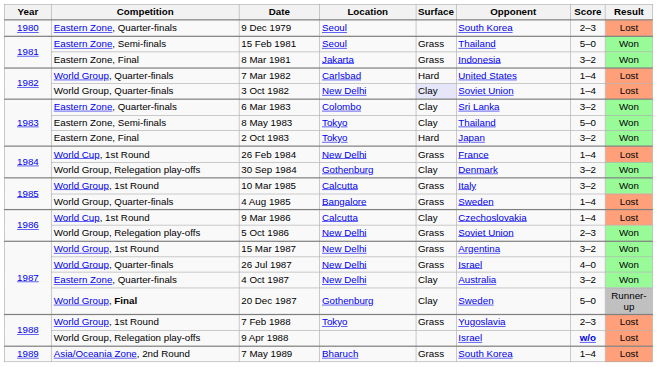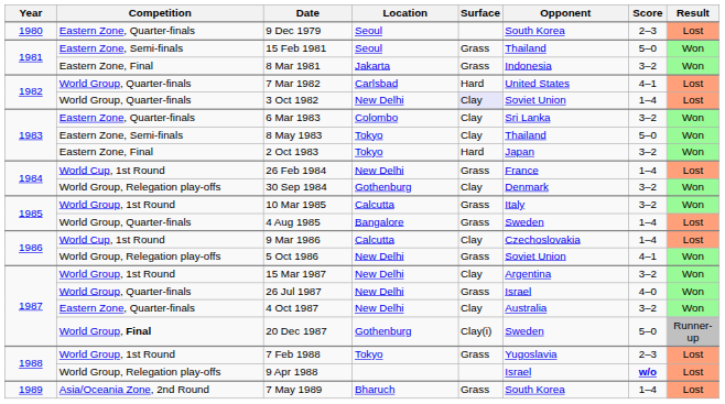 <table class="wikitable collapsible collapsed">
 <tr>
 <th style="width:70px;">Year</th>
 <th style="width:300px;">Competition</th>
 <th style="width:125px;">Date</th>
 <th style="width:150px;">Location</th>
 <th style="width:60px:">Surface</th>
 <th style="width:180px;">Opponent</th>
 <th style="width:50px;">Score</th>
 <th style="width:70px;">Result</th>
 </tr>
 <tr style="border-top:2px solid gray;">
 <td style="text-align:center;" rowspan="1"><a href='#'>1980</a></td>
 <td><a href='#'>Eastern Zone</a>, Quarter-finals</td>
 <td>9 Dec 1979</td>
 <td> <a href='#'>Seoul</a></td>
 <td></td>
 <td> <a href='#'>South Korea</a></td>
 <td align="center">2–3</td>
 <td align="center" bgcolor="FFA07A">Lost</td>
 </tr>
 <tr style="border-top:2px solid gray;">
 <td style="text-align:center;" rowspan="2"><a href='#'>1981</a></td>
 <td><a href='#'>Eastern Zone</a>, Semi-finals</td>
 <td>15 Feb 1981</td>
 <td> <a href='#'>Seoul</a></td>
 <td>Grass</td>
 <td> <a href='#'>Thailand</a></td>
 <td style="text-align:center;">5–0</td>
 <td style="text-align:center; background:#98fb98;">Won</td>
 </tr>
 <tr>
 <td>Eastern Zone, Final</td>
 <td>8 Mar 1981</td>
 <td> <a href='#'>Jakarta</a></td>
 <td>Grass</td>
 <td> <a href='#'>Indonesia</a></td>
 <td style="text-align:center;">3–2</td>
 <td style="text-align:center; background:#98fb98;">Won</td>
 </tr>
 <tr style="border-top:2px solid gray;">
 <td style="text-align:center;" rowspan="2"><a href='#'>1982</a></td>
 <td><a href='#'>World Group</a>, Quarter-finals</td>
 <td>7 Mar 1982</td>
 <td> <a href='#'>Carlsbad</a></td>
 <td>Hard</td>
 <td> <a href='#'>United States</a></td>
-<td align="center">1–4</td>
+<td style="text-align:center;">4–1</td>
 <td align="center" bgcolor="FFA07A">Lost</td>
 </tr>
 <tr>
 <td>World Group, Quarter-finals</td>
 <td>3 Oct 1982</td>
 <td> <a href='#'>New Delhi</a></td>
 <td style="background: lavender;">Clay</td>
 <td> <a href='#'>Soviet Union</a></td>
 <td align="center">1–4</td>
 <td align="center" bgcolor="FFA07A">Lost</td>
 </tr>
 <tr style="border-top:2px solid gray;">
 <td style="text-align:center;" rowspan="3"><a href='#'>1983</a></td>
 <td><a href='#'>Eastern Zone</a>, Quarter-finals</td>
 <td>6 Mar 1983</td>
 <td> <a href='#'>Colombo</a></td>
 <td>Clay</td>
 <td> <a href='#'>Sri Lanka</a></td>
 <td style="text-align:center;">3–2</td>
 <td style="text-align:center; background:#98fb98;">Won</td>
 </tr>
 <tr>
 <td>Eastern Zone, Semi-finals</td>
 <td>8 May 1983</td>
 <td> <a href='#'>Tokyo</a></td>
 <td>Clay</td>
 <td> <a href='#'>Thailand</a></td>
 <td style="text-align:center;">5–0</td>
 <td style="text-align:center; background:#98fb98;">Won</td>
 </tr>
 <tr>
 <td>Eastern Zone, Final</td>
 <td>2 Oct 1983</td>
 <td> <a href='#'>Tokyo</a></td>
 <td>Hard</td>
 <td> <a href='#'>Japan</a></td>
 <td style="text-align:center;">3–2</td>
 <td style="text-align:center; background:#98fb98;">Won</td>
 </tr>
 <tr style="border-top:2px solid gray;">
 <td style="text-align:center;" rowspan="2"><a href='#'>1984</a></td>
 <td><a href='#'>World Cup</a>, 1st Round</td>
 <td>26 Feb 1984</td>
 <td> <a href='#'>New Delhi</a></td>
 <td>Grass</td>
 <td> <a href='#'>France</a></td>
 <td align="center">1–4</td>
 <td align="center" bgcolor="FFA07A">Lost</td>
 </tr>
 <tr>
 <td>World Group, Relegation play-offs</td>
 <td>30 Sep 1984</td>
 <td> <a href='#'>Gothenburg</a></td>
 <td>Clay</td>
 <td> <a href='#'>Denmark</a></td>
 <td style="text-align:center;">3–2</td>
 <td style="text-align:center; background:#98fb98;">Won</td>
 </tr>
 <tr style="border-top:2px solid gray;">
 <td style="text-align:center;" rowspan="2"><a href='#'>1985</a></td>
 <td><a href='#'>World Group</a>, 1st Round</td>
 <td>10 Mar 1985</td>
 <td> <a href='#'>Calcutta</a></td>
 <td>Grass</td>
 <td> <a href='#'>Italy</a></td>
 <td style="text-align:center;">3–2</td>
 <td style="text-align:center; background:#98fb98;">Won</td>
 </tr>
 <tr>
 <td>World Group, Quarter-finals</td>
 <td>4 Aug 1985</td>
 <td> <a href='#'>Bangalore</a></td>
 <td>Grass</td>
 <td> <a href='#'>Sweden</a></td>
 <td align="center">1–4</td>
 <td align="center" bgcolor="FFA07A">Lost</td>
 </tr>
 <tr style="border-top:2px solid gray;">
 <td style="text-align:center;" rowspan="2"><a href='#'>1986</a></td>
 <td><a href='#'>World Cup</a>, 1st Round</td>
 <td>9 Mar 1986</td>
 <td> <a href='#'>Calcutta</a></td>
 <td>Clay</td>
 <td> <a href='#'>Czechoslovakia</a></td>
 <td align="center">1–4</td>
 <td align="center" bgcolor="FFA07A">Lost</td>
 </tr>
 <tr>
 <td>World Group, Relegation play-offs</td>
 <td>5 Oct 1986</td>
 <td> <a href='#'>New Delhi</a></td>
 <td>Grass</td>
 <td> <a href='#'>Soviet Union</a></td>
-<td align="center">2–3</td>
+<td style="text-align:center;">4–1</td>
 <td style="text-align:center; background:#98fb98;">Won</td>
 </tr>
 <tr style="border-top:2px solid gray;">
 <td style="text-align:center;" rowspan="4"><a href='#'>1987</a></td>
 <td><a href='#'>World Group</a>, 1st Round</td>
 <td>15 Mar 1987</td>
 <td> <a href='#'>New Delhi</a></td>
-<td>Grass</td>
+<td>Clay</td>
 <td> <a href='#'>Argentina</a></td>
 <td style="text-align:center;">3–2</td>
 <td style="text-align:center; background:#98fb98;">Won</td>
 </tr>
 <tr>
 <td><a href='#'>World Group</a>, Quarter-finals</td>
 <td>26 Jul 1987</td>
 <td> <a href='#'>New Delhi</a></td>
 <td>Grass</td>
 <td> <a href='#'>Israel</a></td>
 <td style="text-align:center;">4–0</td>
 <td style="text-align:center; background:#98fb98;">Won</td>
 </tr>
 <tr>
 <td><a href='#'>Eastern Zone</a>, Quarter-finals</td>
 <td>4 Oct 1987</td>
 <td> <a href='#'>New Delhi</a></td>
 <td>Clay</td>
 <td> <a href='#'>Australia</a></td>
 <td style="text-align:center;">3–2</td>
 <td style="text-align:center; background:#98fb98;">Won</td>
 </tr>
 <tr>
 <td><a href='#'>World Group</a>, <strong>Final</strong></td>
 <td>20 Dec 1987</td>
 <td> <a href='#'>Gothenburg</a></td>
-<td>Clay</td>
+<td>Clay(i)</td>
 <td> <a href='#'>Sweden</a></td>
 <td style="text-align:center;">5–0</td>
 <td align="center" bgcolor="silver">Runner-up</td>
 </tr>
 <tr style="border-top:2px solid gray;">
 <td style="text-align:center;" rowspan="2"><a href='#'>1988</a></td>
 <td><a href='#'>World Group</a>, 1st Round</td>
 <td>7 Feb 1988</td>
 <td> <a href='#'>Tokyo</a></td>
 <td>Grass</td>
 <td> <a href='#'>Yugoslavia</a></td>
 <td align="center">2–3</td>
 <td align="center" bgcolor="FFA07A">Lost</td>
 </tr>
 <tr>
 <td>World Group, Relegation play-offs</td>
 <td>9 Apr 1988</td>
 <td></td>
 <td></td>
 <td> <a href='#'>Israel</a></td>
 <td align="center"><strong><a href='#'>w/o</a></strong></td>
 <td align="center" bgcolor="FFA07A">Lost</td>
 </tr>
 <tr style="border-top:2px solid gray;">
 <td style="text-align:center;" rowspan="1"><a href='#'>1989</a></td>
 <td><a href='#'>Asia/Oceania Zone</a>, 2nd Round</td>
 <td>7 May 1989</td>
 <td> <a href='#'>Bharuch</a></td>
 <td>Grass</td>
 <td> <a href='#'>South Korea</a></td>
 <td align="center">1–4</td>
 <td align="center" bgcolor="FFA07A">Lost</td>
 </tr>
 </table>
